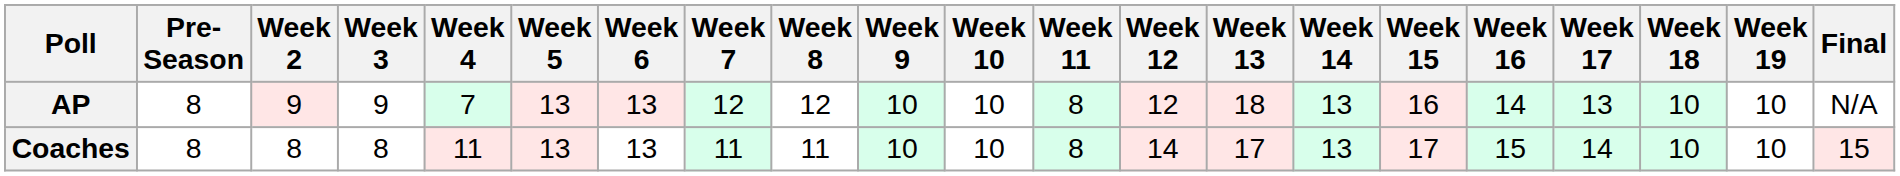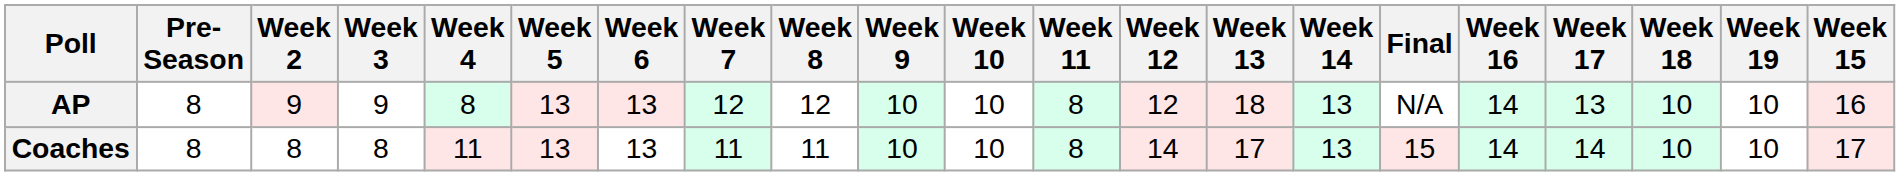 <table class="wikitable" style="white-space:nowrap;font-size:90%">
 <tr>
 <th>Poll</th>
 <th>Pre-<br>Season</th>
 <th>Week<br>2</th>
 <th>Week<br>3</th>
 <th>Week<br>4</th>
 <th>Week<br>5</th>
 <th>Week<br>6</th>
 <th>Week<br>7</th>
 <th>Week<br>8</th>
 <th>Week<br>9</th>
 <th>Week<br>10</th>
 <th>Week<br>11</th>
 <th>Week<br>12</th>
 <th>Week<br>13</th>
 <th>Week<br>14</th>
-<th>Week<br>15</th>
+<th>Final</th>
 <th>Week<br>16</th>
 <th>Week<br>17</th>
 <th>Week<br>18</th>
 <th>Week<br>19</th>
-<th>Final</th>
+<th>Week<br>15</th>
 </tr>
 <tr style="text-align:center;">
 <th>AP</th>
 <td style="background:#FFF;">8</td>
 <td style="background:#FFE6E6;">9</td>
 <td style="background:#FFF;">9</td>
-<td style="background:#D8FFEB;">7</td>
+<td style="background:#D8FFEB;">8</td>
 <td style="background:#FFE6E6;">13</td>
 <td style="background:#FFE6E6;">13</td>
 <td style="background:#D8FFEB;">12</td>
 <td style="background:#FFF;">12</td>
 <td style="background:#D8FFEB;">10</td>
 <td style="background:#FFF;">10</td>
 <td style="background:#D8FFEB;">8</td>
 <td style="background:#FFE6E6;">12</td>
 <td style="background:#FFE6E6;">18</td>
 <td style="background:#D8FFEB;">13</td>
-<td style="background:#FFE6E6;">16</td>
+<td style="background:#FFF;">N/A</td>
 <td style="background:#D8FFEB;">14</td>
 <td style="background:#D8FFEB;">13</td>
 <td style="background:#D8FFEB;">10</td>
 <td style="background:#FFF;">10</td>
-<td style="background:#FFF;">N/A</td>
+<td style="background:#FFE6E6;">16</td>
 </tr>
 <tr style="text-align:center;">
 <th>Coaches</th>
 <td style="background:#FFF;">8</td>
 <td style="background:#FFF;">8</td>
 <td style="background:#FFF;">8</td>
 <td style="background:#FFE6E6;">11</td>
 <td style="background:#FFE6E6;">13</td>
 <td style="background:#FFF;">13</td>
 <td style="background:#D8FFEB;">11</td>
 <td style="background:#FFF;">11</td>
 <td style="background:#D8FFEB;">10</td>
 <td style="background:#FFF;">10</td>
 <td style="background:#D8FFEB;">8</td>
 <td style="background:#FFE6E6;">14</td>
 <td style="background:#FFE6E6;">17</td>
 <td style="background:#D8FFEB;">13</td>
-<td style="background:#FFE6E6;">17</td>
-<td style="background:#D8FFEB;">15</td>
+<td style="background:#FFE6E6;">15</td>
+<td style="background:#D8FFEB;">14</td>
 <td style="background:#D8FFEB;">14</td>
 <td style="background:#D8FFEB;">10</td>
 <td style="background:#FFF;">10</td>
-<td style="background:#FFE6E6;">15</td>
+<td style="background:#FFE6E6;">17</td>
 </tr>
 </table>
